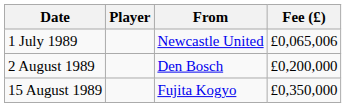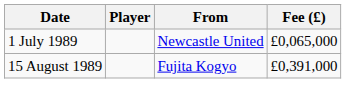 <table class="wikitable sortable" style="font-size:95%">
 <tr>
 <th>Date</th>
 <th>Player</th>
 <th>From</th>
 <th>Fee (£)</th>
 </tr>
 <tr>
 <td>1 July 1989</td>
 <td> </td>
 <td><a href='#'>Newcastle United</a></td>
-<td>£0,065,006</td>
-</tr>
-<tr>
-<td>2 August 1989</td>
-<td> </td>
-<td><a href='#'>Den Bosch</a></td>
-<td>£0,200,000</td>
+<td>£0,065,000</td>
 </tr>
 <tr>
 <td>15 August 1989</td>
 <td> </td>
 <td><a href='#'>Fujita Kogyo</a></td>
-<td>£0,350,000</td>
+<td>£0,391,000</td>
 </tr>
 </table>
